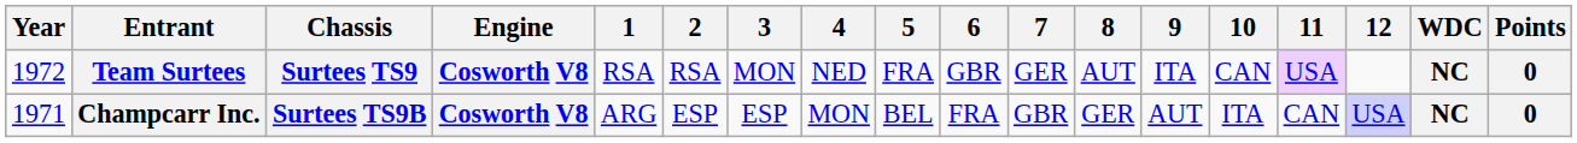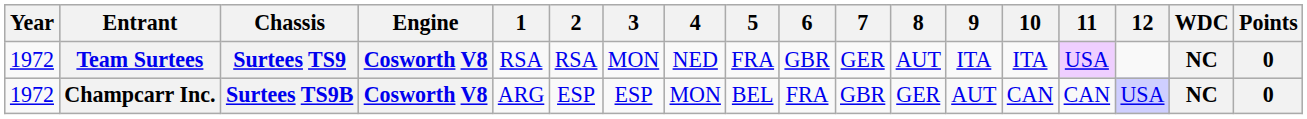 <table class="wikitable" style="text-align:center; font-size:90%">
 <tr>
 <th>Year</th>
 <th>Entrant</th>
 <th>Chassis</th>
 <th>Engine</th>
 <th>1</th>
 <th>2</th>
 <th>3</th>
 <th>4</th>
 <th>5</th>
 <th>6</th>
 <th>7</th>
 <th>8</th>
 <th>9</th>
 <th>10</th>
 <th>11</th>
 <th>12</th>
 <th>WDC</th>
 <th>Points</th>
 </tr>
 <tr>
 <td><a href='#'>1972</a></td>
 <th><a href='#'>Team Surtees</a></th>
 <th><a href='#'>Surtees</a> <a href='#'>TS9</a></th>
 <th><a href='#'>Cosworth</a> <a href='#'>V8</a></th>
 <td><a href='#'>RSA</a></td>
 <td><a href='#'>RSA</a></td>
 <td><a href='#'>MON</a></td>
 <td><a href='#'>NED</a></td>
 <td><a href='#'>FRA</a></td>
 <td><a href='#'>GBR</a></td>
 <td><a href='#'>GER</a></td>
 <td><a href='#'>AUT</a></td>
 <td><a href='#'>ITA</a></td>
-<td><a href='#'>CAN</a></td>
+<td><a href='#'>ITA</a></td>
 <td style="background:#EFCFFF;"><a href='#'>USA</a><br></td>
 <td></td>
 <th>NC</th>
 <th>0</th>
 </tr>
 <tr>
-<td><a href='#'>1971</a></td>
+<td><a href='#'>1972</a></td>
 <th>Champcarr Inc.</th>
 <th><a href='#'>Surtees</a> <a href='#'>TS9B</a></th>
 <th><a href='#'>Cosworth</a> <a href='#'>V8</a></th>
 <td><a href='#'>ARG</a></td>
 <td><a href='#'>ESP</a></td>
 <td><a href='#'>ESP</a></td>
 <td><a href='#'>MON</a></td>
 <td><a href='#'>BEL</a></td>
 <td><a href='#'>FRA</a></td>
 <td><a href='#'>GBR</a></td>
 <td><a href='#'>GER</a></td>
 <td><a href='#'>AUT</a></td>
-<td><a href='#'>ITA</a></td>
+<td><a href='#'>CAN</a></td>
 <td><a href='#'>CAN</a></td>
 <td style="background:#CFCFFF;"><a href='#'>USA</a><br></td>
 <th>NC</th>
 <th>0</th>
 </tr>
 </table>
